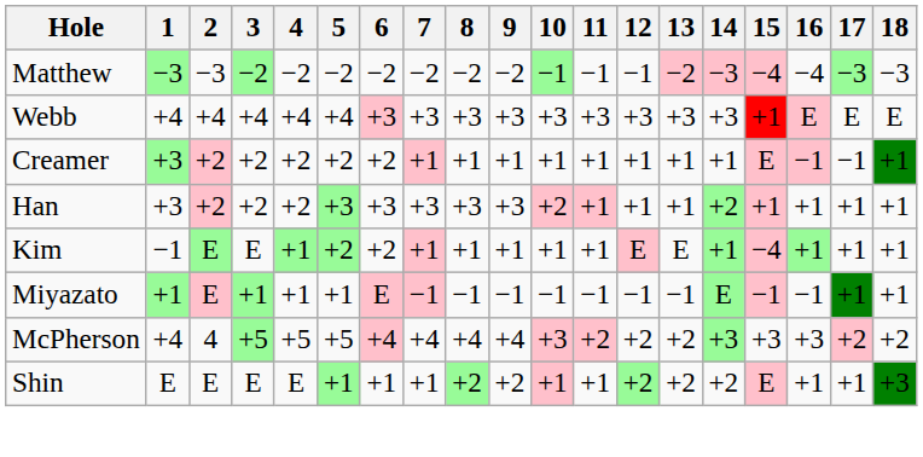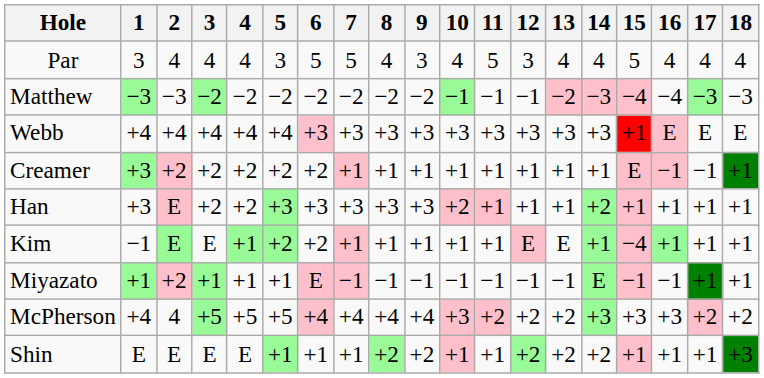 <table class="wikitable" style="text-align:center">
 <tr>
 <th>Hole</th>
 <th>1</th>
 <th>2</th>
 <th>3</th>
 <th>4</th>
 <th>5</th>
 <th>6</th>
 <th>7</th>
 <th>8</th>
 <th>9</th>
 <th>10</th>
 <th>11</th>
 <th>12</th>
 <th>13</th>
 <th>14</th>
 <th>15</th>
 <th>16</th>
 <th>17</th>
 <th>18</th>
+</tr>
+<tr>
+<td>Par</td>
+<td>3</td>
+<td>4</td>
+<td>4</td>
+<td>4</td>
+<td>3</td>
+<td>5</td>
+<td>5</td>
+<td>4</td>
+<td>3</td>
+<td>4</td>
+<td>5</td>
+<td>3</td>
+<td>4</td>
+<td>4</td>
+<td>5</td>
+<td>4</td>
+<td>4</td>
+<td>4</td>
 </tr>
 <tr>
 <td align=left> Matthew</td>
 <td style="background: PaleGreen;">−3</td>
 <td>−3</td>
 <td style="background: PaleGreen;">−2</td>
 <td>−2</td>
 <td>−2</td>
 <td>−2</td>
 <td>−2</td>
 <td>−2</td>
 <td>−2</td>
 <td style="background: PaleGreen;">−1</td>
 <td>−1</td>
 <td>−1</td>
 <td style="background: Pink;">−2</td>
 <td style="background: Pink;">−3</td>
 <td style="background: Pink;">−4</td>
 <td>−4</td>
 <td style="background: PaleGreen;">−3</td>
 <td>−3</td>
 </tr>
 <tr>
 <td align=left> Webb</td>
 <td>+4</td>
 <td>+4</td>
 <td>+4</td>
 <td>+4</td>
 <td>+4</td>
 <td style="background: Pink;">+3</td>
 <td>+3</td>
 <td>+3</td>
 <td>+3</td>
 <td>+3</td>
 <td>+3</td>
 <td>+3</td>
 <td>+3</td>
 <td>+3</td>
 <td style="background: Red;">+1</td>
 <td style="background: Pink;">E</td>
 <td>E</td>
 <td>E</td>
 </tr>
 <tr>
 <td align=left> Creamer</td>
 <td style="background: PaleGreen;">+3</td>
 <td style="background: Pink;">+2</td>
 <td>+2</td>
 <td>+2</td>
 <td>+2</td>
 <td>+2</td>
 <td style="background: Pink;">+1</td>
 <td>+1</td>
 <td>+1</td>
 <td>+1</td>
 <td>+1</td>
 <td>+1</td>
 <td>+1</td>
 <td>+1</td>
 <td style="background: Pink;">E</td>
 <td style="background: Pink;">−1</td>
 <td>−1</td>
 <td style="background: Green;">+1</td>
 </tr>
 <tr>
 <td align=left> Han</td>
 <td>+3</td>
-<td style="background: Pink;">+2</td>
+<td style="background: Pink;">E</td>
 <td>+2</td>
 <td>+2</td>
 <td style="background: PaleGreen;">+3</td>
 <td>+3</td>
 <td>+3</td>
 <td>+3</td>
 <td>+3</td>
 <td style="background: Pink;">+2</td>
 <td style="background: Pink;">+1</td>
 <td>+1</td>
 <td>+1</td>
 <td style="background: PaleGreen;">+2</td>
 <td style="background: Pink;">+1</td>
 <td>+1</td>
 <td>+1</td>
 <td>+1</td>
 </tr>
 <tr>
 <td align=left> Kim</td>
 <td>−1</td>
 <td style="background: PaleGreen;">E</td>
 <td>E</td>
 <td style="background: PaleGreen;">+1</td>
 <td style="background: PaleGreen;">+2</td>
 <td>+2</td>
 <td style="background: Pink;">+1</td>
 <td>+1</td>
 <td>+1</td>
 <td>+1</td>
 <td>+1</td>
 <td style="background: Pink;">E</td>
 <td>E</td>
 <td style="background: PaleGreen;">+1</td>
 <td style="background: Pink;">−4</td>
 <td style="background: PaleGreen;">+1</td>
 <td>+1</td>
 <td>+1</td>
 </tr>
 <tr>
 <td align=left> Miyazato</td>
 <td style="background: PaleGreen;">+1</td>
-<td style="background: Pink;">E</td>
+<td style="background: Pink;">+2</td>
 <td style="background: PaleGreen;">+1</td>
 <td>+1</td>
 <td>+1</td>
 <td style="background: Pink;">E</td>
 <td style="background: Pink;">−1</td>
 <td>−1</td>
 <td>−1</td>
 <td>−1</td>
 <td>−1</td>
 <td>−1</td>
 <td>−1</td>
 <td style="background: PaleGreen;">E</td>
 <td style="background: Pink;">−1</td>
 <td>−1</td>
 <td style="background: Green;">+1</td>
 <td>+1</td>
 </tr>
 <tr>
 <td align=left> McPherson</td>
 <td>+4</td>
 <td>4</td>
 <td style="background: PaleGreen;">+5</td>
 <td>+5</td>
 <td>+5</td>
 <td style="background: Pink;">+4</td>
 <td>+4</td>
 <td>+4</td>
 <td>+4</td>
 <td style="background: Pink;">+3</td>
 <td style="background: Pink;">+2</td>
 <td>+2</td>
 <td>+2</td>
 <td style="background: PaleGreen;">+3</td>
 <td>+3</td>
 <td>+3</td>
 <td style="background: Pink;">+2</td>
 <td>+2</td>
 </tr>
 <tr>
 <td align=left> Shin</td>
 <td>E</td>
 <td>E</td>
 <td>E</td>
 <td>E</td>
 <td style="background: PaleGreen;">+1</td>
 <td>+1</td>
 <td>+1</td>
 <td style="background: PaleGreen;">+2</td>
 <td>+2</td>
 <td style="background: Pink;">+1</td>
 <td>+1</td>
 <td style="background: PaleGreen;">+2</td>
 <td>+2</td>
 <td>+2</td>
-<td style="background: Pink;">E</td>
+<td style="background: Pink;">+1</td>
 <td>+1</td>
 <td>+1</td>
 <td style="background: Green;">+3</td>
 </tr>
 </table>
